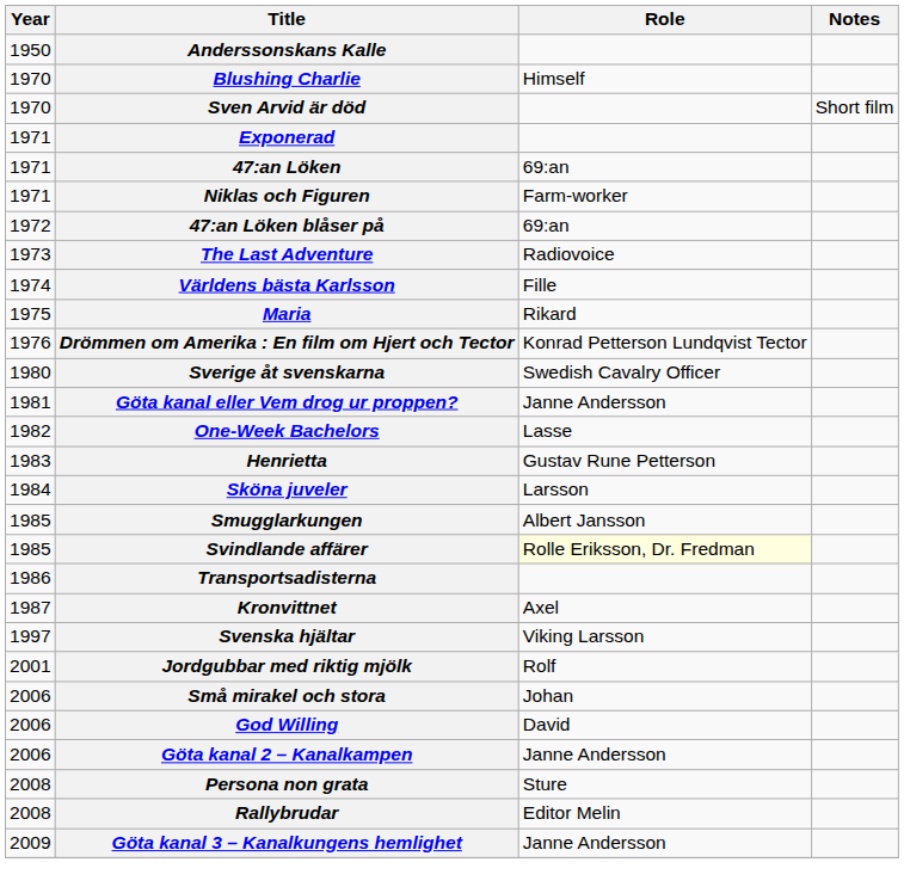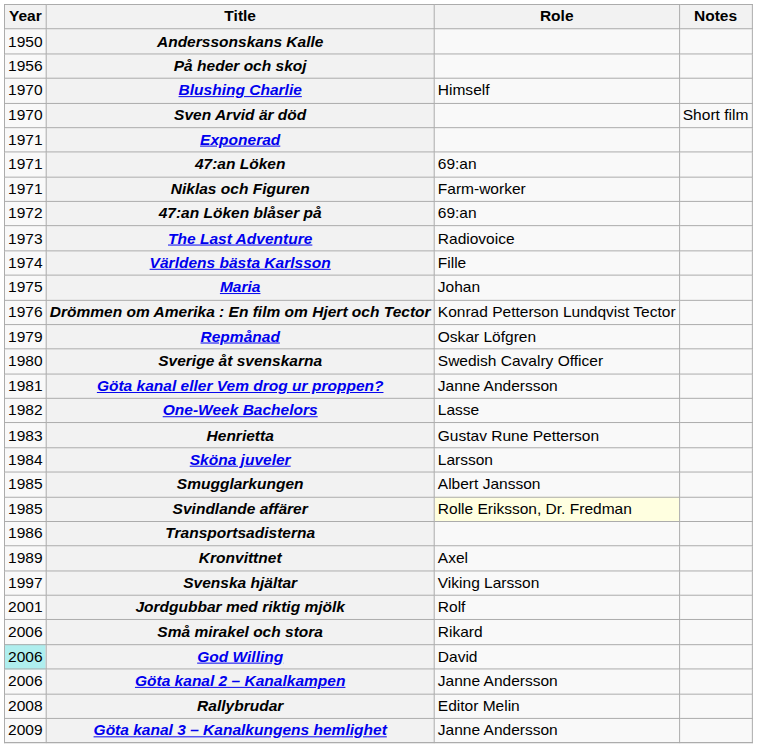 <table class="wikitable sortable plainrowheaders">
 <tr>
 <th scope="col">Year</th>
 <th scope="col">Title</th>
 <th scope="col">Role</th>
 <th scope="col" class="unsortable">Notes</th>
 </tr>
 <tr>
 <td style="text-align:center;">1950</td>
 <th scope="row"><em>Anderssonskans Kalle</em></th>
+<td></td>
+<td></td>
+</tr>
+<tr>
+<td style="text-align:center;">1956</td>
+<th scope="row"><em>På heder och skoj</em></th>
 <td></td>
 <td></td>
 </tr>
 <tr>
 <td style="text-align:center;">1970</td>
 <th scope="row"><em><a href='#'>Blushing Charlie</a></em></th>
 <td>Himself</td>
 <td></td>
 </tr>
 <tr>
 <td style="text-align:center;">1970</td>
 <th scope="row"><em>Sven Arvid är död</em></th>
 <td></td>
 <td>Short film</td>
 </tr>
 <tr>
 <td style="text-align:center;">1971</td>
 <th scope="row"><em><a href='#'>Exponerad</a></em></th>
 <td></td>
 <td></td>
 </tr>
 <tr>
 <td style="text-align:center;">1971</td>
 <th scope="row"><em>47:an Löken</em></th>
 <td>69:an</td>
 <td></td>
 </tr>
 <tr>
 <td style="text-align:center;">1971</td>
 <th scope="row"><em>Niklas och Figuren</em></th>
 <td>Farm-worker</td>
 <td></td>
 </tr>
 <tr>
 <td style="text-align:center;">1972</td>
 <th scope="row"><em>47:an Löken blåser på</em></th>
 <td>69:an</td>
 <td></td>
 </tr>
 <tr>
 <td style="text-align:center;">1973</td>
 <th scope="row"><em><a href='#'>The Last Adventure</a></em></th>
 <td>Radiovoice</td>
 <td></td>
 </tr>
 <tr>
 <td style="text-align:center;">1974</td>
 <th scope="row"><em><a href='#'>Världens bästa Karlsson</a></em></th>
 <td>Fille</td>
 <td></td>
 </tr>
 <tr>
 <td style="text-align:center;">1975</td>
 <th scope="row"><em><a href='#'>Maria</a></em></th>
-<td>Rikard</td>
+<td>Johan</td>
 <td></td>
 </tr>
 <tr>
 <td style="text-align:center;">1976</td>
 <th scope="row"><em>Drömmen om Amerika : En film om Hjert och Tector</em></th>
 <td>Konrad Petterson Lundqvist Tector</td>
+<td></td>
+</tr>
+<tr>
+<td style="text-align:center;">1979</td>
+<th scope="row"><em><a href='#'>Repmånad</a></em></th>
+<td>Oskar Löfgren</td>
 <td></td>
 </tr>
 <tr>
 <td style="text-align:center;">1980</td>
 <th scope="row"><em>Sverige åt svenskarna</em></th>
 <td>Swedish Cavalry Officer</td>
 <td></td>
 </tr>
 <tr>
 <td style="text-align:center;">1981</td>
 <th scope="row"><em><a href='#'>Göta kanal eller Vem drog ur proppen?</a></em></th>
 <td>Janne Andersson</td>
 <td></td>
 </tr>
 <tr>
 <td style="text-align:center;">1982</td>
 <th scope="row"><em><a href='#'>One-Week Bachelors</a></em></th>
 <td>Lasse</td>
 <td></td>
 </tr>
 <tr>
 <td style="text-align:center;">1983</td>
 <th scope="row"><em>Henrietta</em></th>
 <td>Gustav Rune Petterson</td>
 <td></td>
 </tr>
 <tr>
 <td style="text-align:center;">1984</td>
 <th scope="row"><em><a href='#'>Sköna juveler</a></em></th>
 <td>Larsson</td>
 <td></td>
 </tr>
 <tr>
 <td style="text-align:center;">1985</td>
 <th scope="row"><em>Smugglarkungen</em></th>
 <td>Albert Jansson</td>
 <td></td>
 </tr>
 <tr>
 <td style="text-align:center;">1985</td>
 <th scope="row"><em>Svindlande affärer</em></th>
 <td style="background: lightyellow;">Rolle Eriksson, Dr. Fredman</td>
 <td></td>
 </tr>
 <tr>
 <td style="text-align:center;">1986</td>
 <th scope="row"><em>Transportsadisterna</em></th>
 <td></td>
 <td></td>
 </tr>
 <tr>
-<td style="text-align:center;">1987</td>
+<td style="text-align:center;">1989</td>
 <th scope="row"><em>Kronvittnet</em></th>
 <td>Axel</td>
 <td></td>
 </tr>
 <tr>
 <td style="text-align:center;">1997</td>
 <th scope="row"><em>Svenska hjältar</em></th>
 <td>Viking Larsson</td>
 <td></td>
 </tr>
 <tr>
 <td style="text-align:center;">2001</td>
 <th scope="row"><em>Jordgubbar med riktig mjölk</em></th>
 <td>Rolf</td>
 <td></td>
 </tr>
 <tr>
 <td style="text-align:center;">2006</td>
 <th scope="row"><em>Små mirakel och stora</em></th>
-<td>Johan</td>
+<td>Rikard</td>
 <td></td>
 </tr>
 <tr>
-<td style="text-align:center;">2006</td>
+<td style="background: paleturquoise; text-align:center;">2006</td>
 <th scope="row"><em><a href='#'>God Willing</a></em></th>
 <td>David</td>
 <td></td>
 </tr>
 <tr>
 <td style="text-align:center;">2006</td>
 <th scope="row"><em><a href='#'>Göta kanal 2 – Kanalkampen</a></em></th>
 <td>Janne Andersson</td>
-<td></td>
-</tr>
-<tr>
-<td style="text-align:center;">2008</td>
-<th scope="row"><em>Persona non grata</em></th>
-<td>Sture</td>
 <td></td>
 </tr>
 <tr>
 <td style="text-align:center;">2008</td>
 <th scope="row"><em>Rallybrudar</em></th>
 <td>Editor Melin</td>
 <td></td>
 </tr>
 <tr>
 <td style="text-align:center;">2009</td>
 <th scope="row"><em><a href='#'>Göta kanal 3 – Kanalkungens hemlighet</a></em></th>
 <td>Janne Andersson</td>
 <td></td>
 </tr>
 <tr>
 </tr>
 </table>
